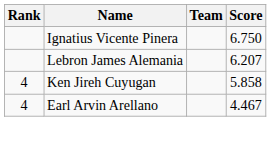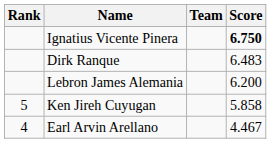 <table class="wikitable" style="text-align:center">
 <tr>
 <th>Rank</th>
 <th>Name</th>
 <th>Team</th>
 <th>Score</th>
 </tr>
 <tr>
 <td></td>
 <td align="left">Ignatius Vicente Pinera</td>
 <td align="left"></td>
-<td>6.750</td>
+<td><strong>6.750</strong></td>
+</tr>
+<tr>
+<td></td>
+<td align="left">Dirk Ranque</td>
+<td align="left"></td>
+<td>6.483</td>
 </tr>
 <tr>
 <td></td>
 <td align="left">Lebron James Alemania</td>
 <td align="left"></td>
-<td>6.207</td>
+<td>6.200</td>
 </tr>
 <tr>
-<td>4</td>
+<td>5</td>
 <td align="left">Ken Jireh Cuyugan</td>
 <td align="left"></td>
 <td>5.858</td>
 </tr>
 <tr>
 <td>4</td>
 <td align="left">Earl Arvin Arellano</td>
 <td align="left"></td>
 <td>4.467</td>
 </tr>
 </table>
